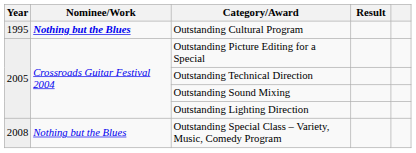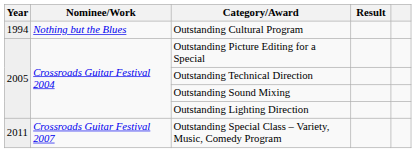 <table class="wikitable">
 <tr>
 <th width=5%>Year</th>
 <th width=35%>Nominee/Work</th>
 <th width=45%>Category/Award</th>
 <th width=10%>Result</th>
 <th width=5%></th>
 </tr>
 <tr>
-<td bgcolor="#efefef">1995</td>
-<td><strong><em><a href='#'>Nothing but the Blues</a></em></strong></td>
+<td bgcolor="#efefef">1994</td>
+<td><em><a href='#'>Nothing but the Blues</a></em></td>
 <td>Outstanding Cultural Program</td>
 <td></td>
 <td style="text-align:center;"></td>
 </tr>
 <tr>
 <td rowspan="4" bgcolor="#efefef">2005</td>
 <td rowspan="4"><em><a href='#'>Crossroads Guitar Festival 2004</a></em></td>
 <td>Outstanding Picture Editing for a Special</td>
 <td></td>
 <td style="text-align:center;"></td>
 </tr>
 <tr>
 <td>Outstanding Technical Direction</td>
 <td></td>
 <td style="text-align:center;"></td>
 </tr>
 <tr>
 <td>Outstanding Sound Mixing</td>
 <td></td>
 <td style="text-align:center;"></td>
 </tr>
 <tr>
 <td>Outstanding Lighting Direction</td>
 <td></td>
 <td style="text-align:center;"></td>
 </tr>
 <tr>
-<td bgcolor="#efefef">2008</td>
-<td><em><a href='#'>Nothing but the Blues</a></em></td>
+<td bgcolor="#efefef">2011</td>
+<td><em><a href='#'>Crossroads Guitar Festival 2007</a></em></td>
 <td>Outstanding Special Class – Variety, Music, Comedy Program</td>
 <td></td>
 <td style="text-align:center;"></td>
 </tr>
 </table>
